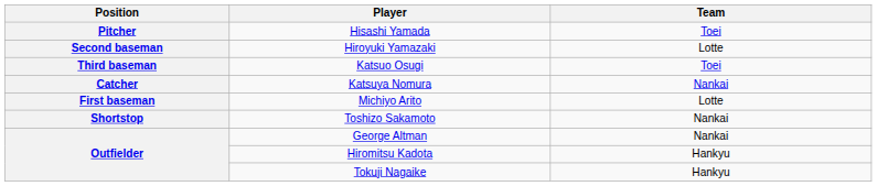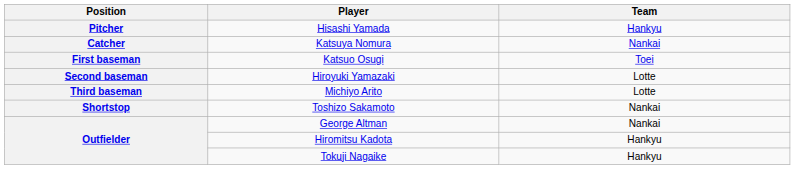 <table class="wikitable" style="text-align:center;">
 <tr>
 <th scope="col" width="7%">Position</th>
 <th scope="col" width="10%">Player</th>
 <th scope="col" width="10%">Team</th>
 </tr>
 <tr>
 <th scope="row" style="text-align:center;"><a href='#'>Pitcher</a></th>
 <td><a href='#'>Hisashi Yamada</a></td>
+<td><a href='#'>Hankyu</a></td>
+</tr>
+<tr>
+<th scope="row" style="text-align:center;"><a href='#'>Catcher</a></th>
+<td><a href='#'>Katsuya Nomura</a></td>
+<td><a href='#'>Nankai</a></td>
+</tr>
+<tr>
+<th scope="row" style="text-align:center;"><a href='#'>First baseman</a></th>
+<td><a href='#'>Katsuo Osugi</a></td>
 <td><a href='#'>Toei</a></td>
 </tr>
 <tr>
 <th scope="row" style="text-align:center;"><a href='#'>Second baseman</a></th>
 <td><a href='#'>Hiroyuki Yamazaki</a></td>
 <td>Lotte</td>
 </tr>
 <tr>
 <th scope="row" style="text-align:center;"><a href='#'>Third baseman</a></th>
-<td><a href='#'>Katsuo Osugi</a></td>
-<td><a href='#'>Toei</a></td>
-</tr>
-<tr>
-<th scope="row" style="text-align:center;"><a href='#'>Catcher</a></th>
-<td><a href='#'>Katsuya Nomura</a></td>
-<td><a href='#'>Nankai</a></td>
-</tr>
-<tr>
-<th scope="row" style="text-align:center;"><a href='#'>First baseman</a></th>
 <td><a href='#'>Michiyo Arito</a></td>
 <td>Lotte</td>
 </tr>
 <tr>
 <th scope="row" style="text-align:center;"><a href='#'>Shortstop</a></th>
 <td><a href='#'>Toshizo Sakamoto</a></td>
 <td>Nankai</td>
 </tr>
 <tr>
 <th scope="row" style="text-align:center;" rowspan=3><a href='#'>Outfielder</a></th>
 <td><a href='#'>George Altman</a></td>
 <td>Nankai</td>
 </tr>
 <tr>
 <td><a href='#'>Hiromitsu Kadota</a></td>
 <td>Hankyu</td>
 </tr>
 <tr>
 <td><a href='#'>Tokuji Nagaike</a></td>
 <td>Hankyu</td>
 </tr>
 </table>
